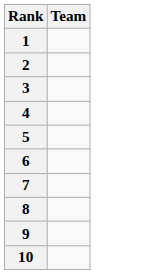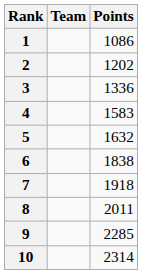 <table class="wikitable">
 <tr>
 <th scope="col">Rank</th>
 <th scope="col">Team</th>
+<th scope="col">Points</th>
 </tr>
 <tr>
 <th scope="row">1</th>
 <td></td>
+<td style="text-align:right;">1086</td>
 </tr>
 <tr>
 <th scope="row">2</th>
 <td></td>
+<td style="text-align:right;">1202</td>
 </tr>
 <tr>
 <th scope="row">3</th>
 <td></td>
+<td style="text-align:right;">1336</td>
 </tr>
 <tr>
 <th scope="row">4</th>
 <td></td>
+<td style="text-align:right;">1583</td>
 </tr>
 <tr>
 <th scope="row">5</th>
 <td></td>
+<td style="text-align:right;">1632</td>
 </tr>
 <tr>
 <th scope="row">6</th>
 <td></td>
+<td style="text-align:right;">1838</td>
 </tr>
 <tr>
 <th scope="row">7</th>
 <td></td>
+<td style="text-align:right;">1918</td>
 </tr>
 <tr>
 <th scope="row">8</th>
 <td></td>
+<td style="text-align:right;">2011</td>
 </tr>
 <tr>
 <th scope="row">9</th>
 <td></td>
+<td style="text-align:right;">2285</td>
 </tr>
 <tr>
 <th scope="row">10</th>
 <td></td>
+<td style="text-align:right;">2314</td>
 </tr>
 </table>
